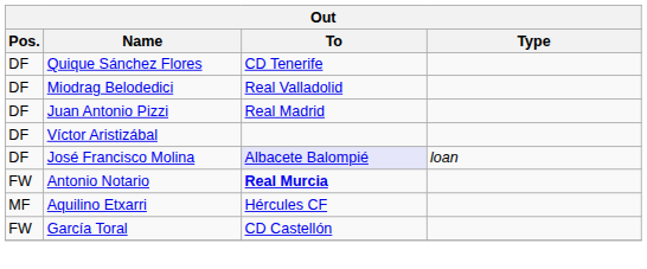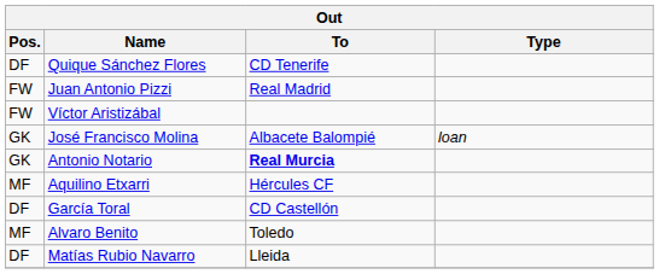 <table class="wikitable" style="font-size:90%;width:99%;">
 <tr>
 <th colspan="4">Out</th>
 </tr>
 <tr>
 <th width=3%>Pos.</th>
 <th width=32%>Name</th>
 <th width=30%>To</th>
 <th width=35%>Type</th>
 </tr>
 <tr>
 <td>DF</td>
 <td><a href='#'>Quique Sánchez Flores</a></td>
 <td><a href='#'>CD Tenerife</a></td>
 <td></td>
 </tr>
 <tr>
-<td>DF</td>
-<td><a href='#'>Miodrag Belodedici</a></td>
-<td><a href='#'>Real Valladolid</a></td>
-<td></td>
-</tr>
-<tr>
-<td>DF</td>
+<td>FW</td>
 <td><a href='#'>Juan Antonio Pizzi</a></td>
 <td><a href='#'>Real Madrid</a></td>
 <td></td>
 </tr>
 <tr>
-<td>DF</td>
+<td>FW</td>
 <td><a href='#'>Víctor Aristizábal</a></td>
 <td></td>
 <td></td>
 </tr>
 <tr>
-<td>DF</td>
+<td>GK</td>
 <td><a href='#'>José Francisco Molina</a></td>
-<td style="background: lavender;"><a href='#'>Albacete Balompié</a></td>
+<td><a href='#'>Albacete Balompié</a></td>
 <td><em>loan</em></td>
 </tr>
 <tr>
-<td>FW</td>
+<td>GK</td>
 <td><a href='#'>Antonio Notario</a></td>
 <td><strong><a href='#'>Real Murcia</a></strong></td>
 <td></td>
 </tr>
 <tr>
 <td>MF</td>
 <td><a href='#'>Aquilino Etxarri</a></td>
 <td><a href='#'>Hércules CF</a></td>
 <td></td>
 </tr>
 <tr>
-<td>FW</td>
+<td>DF</td>
 <td><a href='#'>García Toral</a></td>
 <td><a href='#'>CD Castellón</a></td>
 <td></td>
 </tr>
 <tr>
+<td>MF</td>
+<td><a href='#'>Alvaro Benito</a></td>
+<td>Toledo</td>
+<td></td>
+</tr>
+<tr>
+<td>DF</td>
+<td><a href='#'>Matías Rubio Navarro</a></td>
+<td>Lleida</td>
+<td></td>
+</tr>
+<tr>
 </tr>
 </table>
